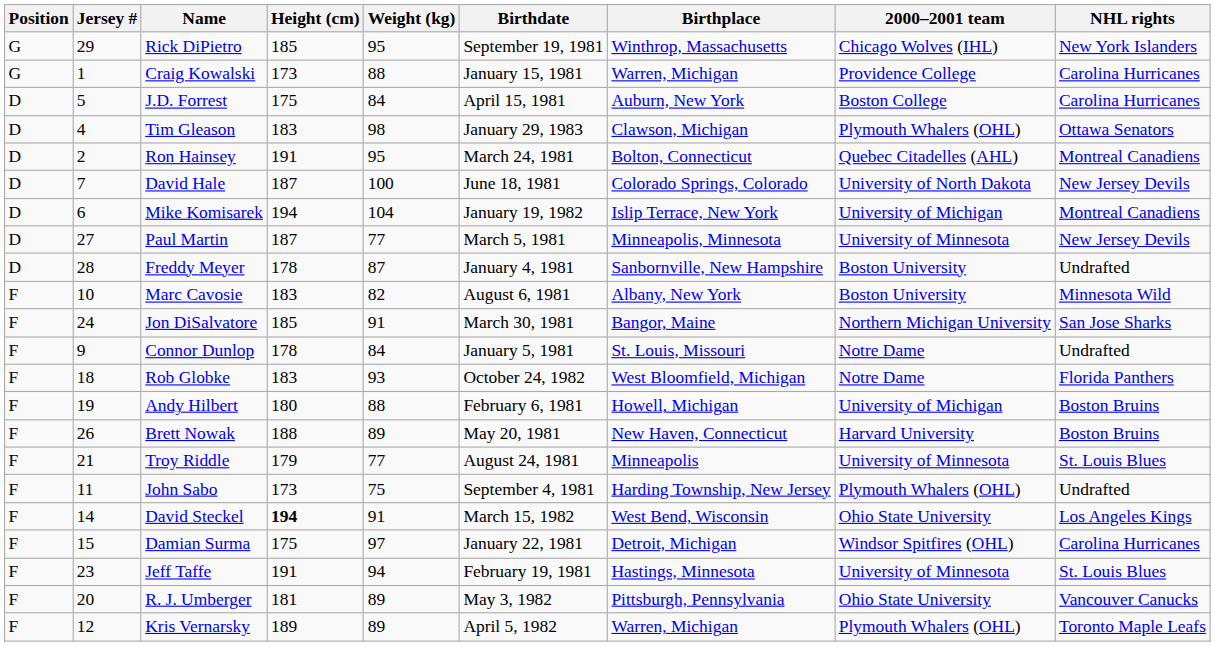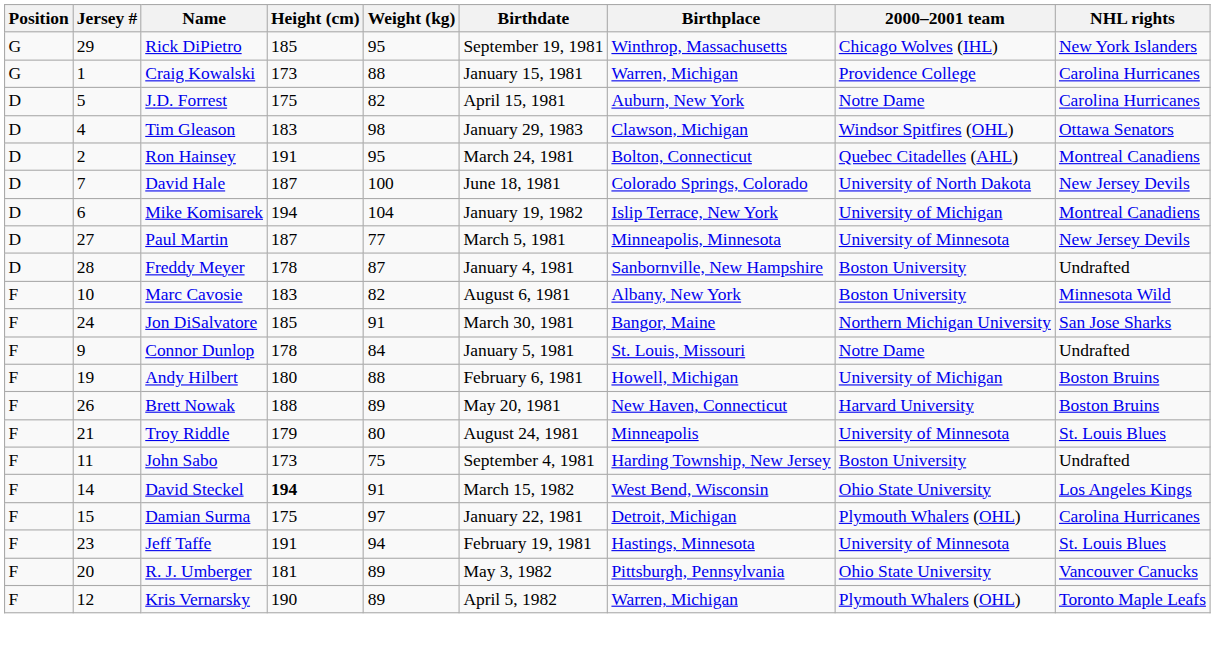 <table class="wikitable sortable">
 <tr>
 <th>Position</th>
 <th>Jersey #</th>
 <th>Name</th>
 <th>Height (cm)</th>
 <th>Weight (kg)</th>
 <th>Birthdate</th>
 <th>Birthplace</th>
 <th>2000–2001 team</th>
 <th>NHL rights</th>
 </tr>
 <tr>
 <td>G</td>
 <td>29</td>
 <td><a href='#'>Rick DiPietro</a></td>
 <td>185</td>
 <td>95</td>
 <td>September 19, 1981</td>
 <td><a href='#'>Winthrop, Massachusetts</a></td>
 <td><a href='#'>Chicago Wolves</a> (<a href='#'>IHL</a>)</td>
 <td><a href='#'>New York Islanders</a></td>
 </tr>
 <tr>
 <td>G</td>
 <td>1</td>
 <td><a href='#'>Craig Kowalski</a></td>
 <td>173</td>
 <td>88</td>
 <td>January 15, 1981</td>
 <td><a href='#'>Warren, Michigan</a></td>
 <td><a href='#'>Providence College</a></td>
 <td><a href='#'>Carolina Hurricanes</a></td>
 </tr>
 <tr>
 <td>D</td>
 <td>5</td>
 <td><a href='#'>J.D. Forrest</a></td>
 <td>175</td>
-<td>84</td>
+<td>82</td>
 <td>April 15, 1981</td>
 <td><a href='#'>Auburn, New York</a></td>
-<td><a href='#'>Boston College</a></td>
+<td><a href='#'>Notre Dame</a></td>
 <td><a href='#'>Carolina Hurricanes</a></td>
 </tr>
 <tr>
 <td>D</td>
 <td>4</td>
 <td><a href='#'>Tim Gleason</a></td>
 <td>183</td>
 <td>98</td>
 <td>January 29, 1983</td>
 <td><a href='#'>Clawson, Michigan</a></td>
-<td><a href='#'>Plymouth Whalers</a> (<a href='#'>OHL</a>)</td>
+<td><a href='#'>Windsor Spitfires</a> (<a href='#'>OHL</a>)</td>
 <td><a href='#'>Ottawa Senators</a></td>
 </tr>
 <tr>
 <td>D</td>
 <td>2</td>
 <td><a href='#'>Ron Hainsey</a></td>
 <td>191</td>
 <td>95</td>
 <td>March 24, 1981</td>
 <td><a href='#'>Bolton, Connecticut</a></td>
 <td><a href='#'>Quebec Citadelles</a> (<a href='#'>AHL</a>)</td>
 <td><a href='#'>Montreal Canadiens</a></td>
 </tr>
 <tr>
 <td>D</td>
 <td>7</td>
 <td><a href='#'>David Hale</a></td>
 <td>187</td>
 <td>100</td>
 <td>June 18, 1981</td>
 <td><a href='#'>Colorado Springs, Colorado</a></td>
 <td><a href='#'>University of North Dakota</a></td>
 <td><a href='#'>New Jersey Devils</a></td>
 </tr>
 <tr>
 <td>D</td>
 <td>6</td>
 <td><a href='#'>Mike Komisarek</a></td>
 <td>194</td>
 <td>104</td>
 <td>January 19, 1982</td>
 <td><a href='#'>Islip Terrace, New York</a></td>
 <td><a href='#'>University of Michigan</a></td>
 <td><a href='#'>Montreal Canadiens</a></td>
 </tr>
 <tr>
 <td>D</td>
 <td>27</td>
 <td><a href='#'>Paul Martin</a></td>
 <td>187</td>
 <td>77</td>
 <td>March 5, 1981</td>
 <td><a href='#'>Minneapolis, Minnesota</a></td>
 <td><a href='#'>University of Minnesota</a></td>
 <td><a href='#'>New Jersey Devils</a></td>
 </tr>
 <tr>
 <td>D</td>
 <td>28</td>
 <td><a href='#'>Freddy Meyer</a></td>
 <td>178</td>
 <td>87</td>
 <td>January 4, 1981</td>
 <td><a href='#'>Sanbornville, New Hampshire</a></td>
 <td><a href='#'>Boston University</a></td>
 <td>Undrafted</td>
 </tr>
 <tr>
 <td>F</td>
 <td>10</td>
 <td><a href='#'>Marc Cavosie</a></td>
 <td>183</td>
 <td>82</td>
 <td>August 6, 1981</td>
 <td><a href='#'>Albany, New York</a></td>
 <td><a href='#'>Boston University</a></td>
 <td><a href='#'>Minnesota Wild</a></td>
 </tr>
 <tr>
 <td>F</td>
 <td>24</td>
 <td><a href='#'>Jon DiSalvatore</a></td>
 <td>185</td>
 <td>91</td>
 <td>March 30, 1981</td>
 <td><a href='#'>Bangor, Maine</a></td>
 <td><a href='#'>Northern Michigan University</a></td>
 <td><a href='#'>San Jose Sharks</a></td>
 </tr>
 <tr>
 <td>F</td>
 <td>9</td>
 <td><a href='#'>Connor Dunlop</a></td>
 <td>178</td>
 <td>84</td>
 <td>January 5, 1981</td>
 <td><a href='#'>St. Louis, Missouri</a></td>
 <td><a href='#'>Notre Dame</a></td>
 <td>Undrafted</td>
 </tr>
 <tr>
 <td>F</td>
-<td>18</td>
-<td><a href='#'>Rob Globke</a></td>
-<td>183</td>
-<td>93</td>
-<td>October 24, 1982</td>
-<td><a href='#'>West Bloomfield, Michigan</a></td>
-<td><a href='#'>Notre Dame</a></td>
-<td><a href='#'>Florida Panthers</a></td>
-</tr>
-<tr>
-<td>F</td>
 <td>19</td>
 <td><a href='#'>Andy Hilbert</a></td>
 <td>180</td>
 <td>88</td>
 <td>February 6, 1981</td>
 <td><a href='#'>Howell, Michigan</a></td>
 <td><a href='#'>University of Michigan</a></td>
 <td><a href='#'>Boston Bruins</a></td>
 </tr>
 <tr>
 <td>F</td>
 <td>26</td>
 <td><a href='#'>Brett Nowak</a></td>
 <td>188</td>
 <td>89</td>
 <td>May 20, 1981</td>
 <td><a href='#'>New Haven, Connecticut</a></td>
 <td><a href='#'>Harvard University</a></td>
 <td><a href='#'>Boston Bruins</a></td>
 </tr>
 <tr>
 <td>F</td>
 <td>21</td>
 <td><a href='#'>Troy Riddle</a></td>
 <td>179</td>
-<td>77</td>
+<td>80</td>
 <td>August 24, 1981</td>
 <td><a href='#'>Minneapolis</a></td>
 <td><a href='#'>University of Minnesota</a></td>
 <td><a href='#'>St. Louis Blues</a></td>
 </tr>
 <tr>
 <td>F</td>
 <td>11</td>
 <td><a href='#'>John Sabo</a></td>
 <td>173</td>
 <td>75</td>
 <td>September 4, 1981</td>
 <td><a href='#'>Harding Township, New Jersey</a></td>
-<td><a href='#'>Plymouth Whalers</a> (<a href='#'>OHL</a>)</td>
+<td><a href='#'>Boston University</a></td>
 <td>Undrafted</td>
 </tr>
 <tr>
 <td>F</td>
 <td>14</td>
 <td><a href='#'>David Steckel</a></td>
 <td><strong>194</strong></td>
 <td>91</td>
 <td>March 15, 1982</td>
 <td><a href='#'>West Bend, Wisconsin</a></td>
 <td><a href='#'>Ohio State University</a></td>
 <td><a href='#'>Los Angeles Kings</a></td>
 </tr>
 <tr>
 <td>F</td>
 <td>15</td>
 <td><a href='#'>Damian Surma</a></td>
 <td>175</td>
 <td>97</td>
 <td>January 22, 1981</td>
 <td><a href='#'>Detroit, Michigan</a></td>
-<td><a href='#'>Windsor Spitfires</a> (<a href='#'>OHL</a>)</td>
+<td><a href='#'>Plymouth Whalers</a> (<a href='#'>OHL</a>)</td>
 <td><a href='#'>Carolina Hurricanes</a></td>
 </tr>
 <tr>
 <td>F</td>
 <td>23</td>
 <td><a href='#'>Jeff Taffe</a></td>
 <td>191</td>
 <td>94</td>
 <td>February 19, 1981</td>
 <td><a href='#'>Hastings, Minnesota</a></td>
 <td><a href='#'>University of Minnesota</a></td>
 <td><a href='#'>St. Louis Blues</a></td>
 </tr>
 <tr>
 <td>F</td>
 <td>20</td>
 <td><a href='#'>R. J. Umberger</a></td>
 <td>181</td>
 <td>89</td>
 <td>May 3, 1982</td>
 <td><a href='#'>Pittsburgh, Pennsylvania</a></td>
 <td><a href='#'>Ohio State University</a></td>
 <td><a href='#'>Vancouver Canucks</a></td>
 </tr>
 <tr>
 <td>F</td>
 <td>12</td>
 <td><a href='#'>Kris Vernarsky</a></td>
-<td>189</td>
+<td>190</td>
 <td>89</td>
 <td>April 5, 1982</td>
 <td><a href='#'>Warren, Michigan</a></td>
 <td><a href='#'>Plymouth Whalers</a> (<a href='#'>OHL</a>)</td>
 <td><a href='#'>Toronto Maple Leafs</a></td>
 </tr>
 </table>
